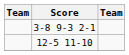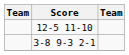 <table class=wikitable style="border:1px solid #AAAAAA;">
 <tr>
 <th>Team</th>
 <th>Score</th>
 <th>Team</th>
 </tr>
 <tr>
 <td><strong></strong></td>
-<td align="center">3-8 9-3 2-1</td>
+<td align="center">12-5 11-10</td>
 <td></td>
 </tr>
 <tr>
 <td><strong></strong></td>
-<td align="center">12-5 11-10</td>
+<td align="center">3-8 9-3 2-1</td>
 <td></td>
 </tr>
 <tr>
 </tr>
 </table>
